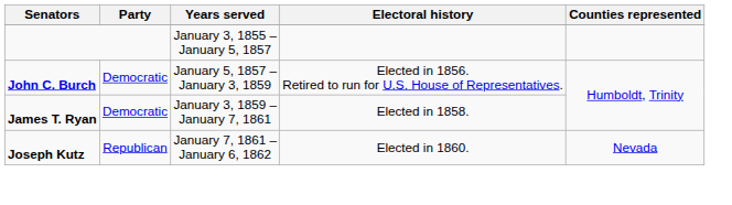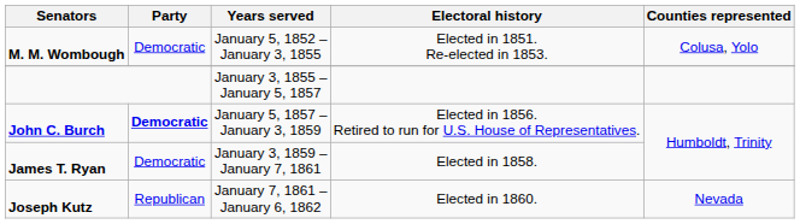 <table class=wikitable style="text-align:center">
 <tr>
 <th>Senators</th>
 <th>Party</th>
 <th>Years served</th>
 <th>Electoral history</th>
 <th>Counties represented</th>
+</tr>
+<tr>
+<td align="left"><br><strong>M. M. Wombough</strong><br></td>
+<td><a href='#'>Democratic</a></td>
+<td nowrap>January 5, 1852 – <br> January 3, 1855</td>
+<td>Elected in 1851.<br>Re-elected in 1853.<br> </td>
+<td><a href='#'>Colusa</a>, <a href='#'>Yolo</a></td>
 </tr>
 <tr>
 </tr>
 <tr>
 <td colspan=2></td>
 <td nowrap>January 3, 1855 – <br> January 5, 1857</td>
 <td></td>
 <td></td>
 </tr>
 <tr>
 <td align=left><br><strong><a href='#'>John C. Burch</a></strong><br></td>
-<td><a href='#'>Democratic</a></td>
+<td><strong><a href='#'>Democratic</a></strong></td>
 <td nowrap>January 5, 1857 – <br> January 3, 1859</td>
 <td>Elected in 1856. <br> Retired to run for <a href='#'>U.S. House of Representatives</a>.</td>
 <td rowspan="2"><a href='#'>Humboldt</a>, <a href='#'>Trinity</a></td>
 </tr>
 <tr>
 <td align=left><br><strong>James T. Ryan</strong><br></td>
 <td><a href='#'>Democratic</a></td>
 <td nowrap>January 3, 1859 – <br> January 7, 1861</td>
 <td>Elected in 1858. <br> </td>
 </tr>
 <tr>
 <td align=left><br><strong>Joseph Kutz</strong><br></td>
 <td><a href='#'>Republican</a></td>
 <td nowrap>January 7, 1861 – <br> January 6, 1862</td>
 <td>Elected in 1860.</td>
 <td><a href='#'>Nevada</a></td>
 </tr>
 </table>
